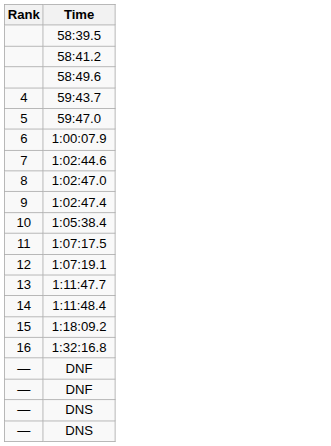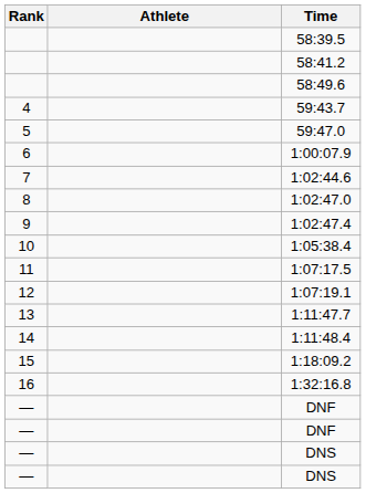 <table class=wikitable style="text-align:center">
 <tr>
 <th width=40>Rank</th>
+<th width=250>Athlete</th>
 <th width=80>Time</th>
 </tr>
 <tr>
 <td></td>
+<td align=left></td>
 <td>58:39.5</td>
 </tr>
 <tr>
 <td></td>
+<td align=left></td>
 <td>58:41.2</td>
 </tr>
 <tr>
 <td></td>
+<td align=left></td>
 <td>58:49.6</td>
 </tr>
 <tr>
 <td>4</td>
+<td align=left></td>
 <td>59:43.7</td>
 </tr>
 <tr>
 <td>5</td>
+<td align=left></td>
 <td>59:47.0</td>
 </tr>
 <tr>
 <td>6</td>
+<td align=left></td>
 <td>1:00:07.9</td>
 </tr>
 <tr>
 <td>7</td>
+<td align=left></td>
 <td>1:02:44.6</td>
 </tr>
 <tr>
 <td>8</td>
+<td align=left></td>
 <td>1:02:47.0</td>
 </tr>
 <tr>
 <td>9</td>
+<td align=left></td>
 <td>1:02:47.4</td>
 </tr>
 <tr>
 <td>10</td>
+<td align=left></td>
 <td>1:05:38.4</td>
 </tr>
 <tr>
 <td>11</td>
+<td align=left></td>
 <td>1:07:17.5</td>
 </tr>
 <tr>
 <td>12</td>
+<td align=left></td>
 <td>1:07:19.1</td>
 </tr>
 <tr>
 <td>13</td>
+<td align=left></td>
 <td>1:11:47.7</td>
 </tr>
 <tr>
 <td>14</td>
+<td align=left></td>
 <td>1:11:48.4</td>
 </tr>
 <tr>
 <td>15</td>
+<td align=left></td>
 <td>1:18:09.2</td>
 </tr>
 <tr>
 <td>16</td>
+<td align=left></td>
 <td>1:32:16.8</td>
 </tr>
 <tr>
 <td>—</td>
+<td align=left></td>
 <td>DNF</td>
 </tr>
 <tr>
 <td>—</td>
+<td align=left></td>
 <td>DNF</td>
 </tr>
 <tr>
 <td>—</td>
+<td align=left></td>
 <td>DNS</td>
 </tr>
 <tr>
 <td>—</td>
+<td align=left></td>
 <td>DNS</td>
 </tr>
 </table>
